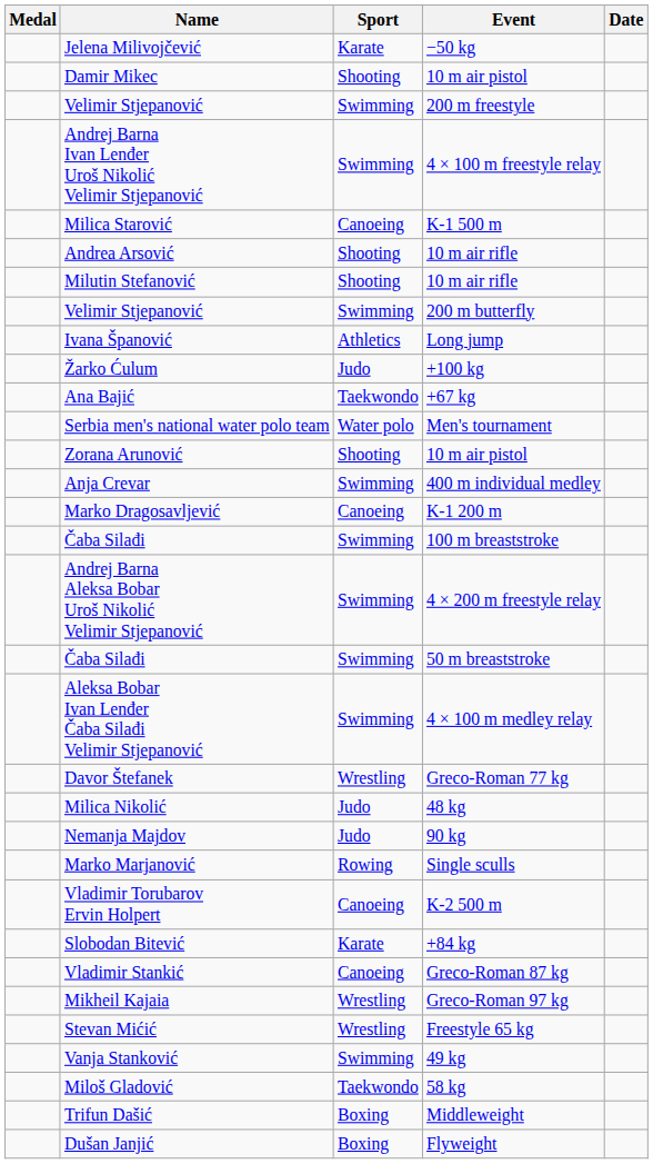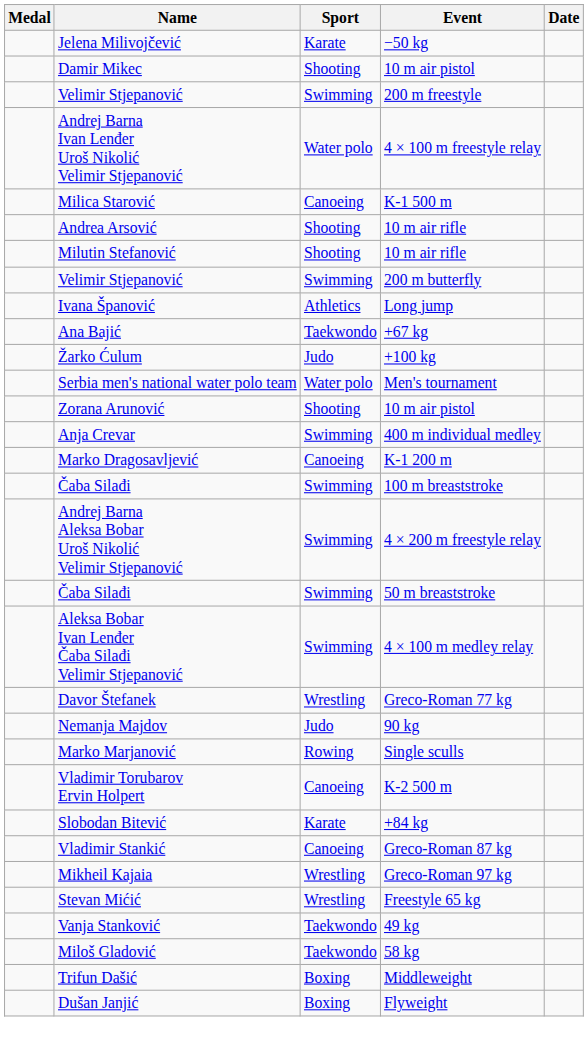 <table class="wikitable sortable" style="font-size: 95%;">
 <tr>
 <th>Medal</th>
 <th>Name</th>
 <th>Sport</th>
 <th>Event</th>
 <th>Date</th>
 </tr>
 <tr>
 <td></td>
 <td><a href='#'>Jelena Milivojčević</a></td>
 <td><a href='#'>Karate</a></td>
 <td><a href='#'>−50 kg</a></td>
 <td></td>
 </tr>
 <tr>
 <td></td>
 <td><a href='#'>Damir Mikec</a></td>
 <td><a href='#'>Shooting</a></td>
 <td><a href='#'>10 m air pistol</a></td>
 <td></td>
 </tr>
 <tr>
 <td></td>
 <td><a href='#'>Velimir Stjepanović</a></td>
 <td><a href='#'>Swimming</a></td>
 <td><a href='#'>200 m freestyle</a></td>
 <td></td>
 </tr>
 <tr>
 <td></td>
 <td><a href='#'>Andrej Barna</a><br><a href='#'>Ivan Lenđer</a><br><a href='#'>Uroš Nikolić</a><br><a href='#'>Velimir Stjepanović</a></td>
-<td><a href='#'>Swimming</a></td>
+<td><a href='#'>Water polo</a></td>
 <td><a href='#'>4 × 100 m freestyle relay</a></td>
 <td></td>
 </tr>
 <tr>
 <td></td>
 <td><a href='#'>Milica Starović</a></td>
 <td><a href='#'>Canoeing</a></td>
 <td><a href='#'>K-1 500 m</a></td>
 <td></td>
 </tr>
 <tr>
 <td></td>
 <td><a href='#'>Andrea Arsović</a></td>
 <td><a href='#'>Shooting</a></td>
 <td><a href='#'>10 m air rifle</a></td>
 <td></td>
 </tr>
 <tr>
 <td></td>
 <td><a href='#'>Milutin Stefanović</a></td>
 <td><a href='#'>Shooting</a></td>
 <td><a href='#'>10 m air rifle</a></td>
 <td></td>
 </tr>
 <tr>
 <td></td>
 <td><a href='#'>Velimir Stjepanović</a></td>
 <td><a href='#'>Swimming</a></td>
 <td><a href='#'>200 m butterfly</a></td>
 <td></td>
 </tr>
 <tr>
 <td></td>
 <td><a href='#'>Ivana Španović</a></td>
 <td><a href='#'>Athletics</a></td>
 <td><a href='#'>Long jump</a></td>
 <td></td>
 </tr>
 <tr>
 <td></td>
-<td><a href='#'>Žarko Ćulum</a></td>
-<td><a href='#'>Judo</a></td>
-<td><a href='#'>+100 kg</a></td>
+<td><a href='#'>Ana Bajić</a></td>
+<td><a href='#'>Taekwondo</a></td>
+<td><a href='#'>+67 kg</a></td>
 <td></td>
 </tr>
 <tr>
 <td></td>
-<td><a href='#'>Ana Bajić</a></td>
-<td><a href='#'>Taekwondo</a></td>
-<td><a href='#'>+67 kg</a></td>
+<td><a href='#'>Žarko Ćulum</a></td>
+<td><a href='#'>Judo</a></td>
+<td><a href='#'>+100 kg</a></td>
 <td></td>
 </tr>
 <tr>
 <td></td>
 <td><a href='#'>Serbia men's national water polo team</a><br></td>
 <td><a href='#'>Water polo</a></td>
 <td><a href='#'>Men's tournament</a></td>
 <td></td>
 </tr>
 <tr>
 <td></td>
 <td><a href='#'>Zorana Arunović</a></td>
 <td><a href='#'>Shooting</a></td>
 <td><a href='#'>10 m air pistol</a></td>
 <td></td>
 </tr>
 <tr>
 <td></td>
 <td><a href='#'>Anja Crevar</a></td>
 <td><a href='#'>Swimming</a></td>
 <td><a href='#'>400 m individual medley</a></td>
 <td></td>
 </tr>
 <tr>
 <td></td>
 <td><a href='#'>Marko Dragosavljević</a></td>
 <td><a href='#'>Canoeing</a></td>
 <td><a href='#'>K-1 200 m</a></td>
 <td></td>
 </tr>
 <tr>
 <td></td>
 <td><a href='#'>Čaba Silađi</a></td>
 <td><a href='#'>Swimming</a></td>
 <td><a href='#'>100 m breaststroke</a></td>
 <td></td>
 </tr>
 <tr>
 <td></td>
 <td><a href='#'>Andrej Barna</a><br><a href='#'>Aleksa Bobar</a><br><a href='#'>Uroš Nikolić</a><br><a href='#'>Velimir Stjepanović</a></td>
 <td><a href='#'>Swimming</a></td>
 <td><a href='#'>4 × 200 m freestyle relay</a></td>
 <td></td>
 </tr>
 <tr>
 <td></td>
 <td><a href='#'>Čaba Silađi</a></td>
 <td><a href='#'>Swimming</a></td>
 <td><a href='#'>50 m breaststroke</a></td>
 <td></td>
 </tr>
 <tr>
 <td></td>
 <td><a href='#'>Aleksa Bobar</a><br><a href='#'>Ivan Lenđer</a><br><a href='#'>Čaba Silađi</a><br><a href='#'>Velimir Stjepanović</a></td>
 <td><a href='#'>Swimming</a></td>
 <td><a href='#'>4 × 100 m medley relay</a></td>
 <td></td>
 </tr>
 <tr>
 <td></td>
 <td><a href='#'>Davor Štefanek</a></td>
 <td><a href='#'>Wrestling</a></td>
 <td><a href='#'>Greco-Roman 77 kg</a></td>
 <td></td>
 </tr>
 <tr>
 <td></td>
-<td><a href='#'>Milica Nikolić</a></td>
-<td><a href='#'>Judo</a></td>
-<td><a href='#'>48 kg</a></td>
-<td></td>
-</tr>
-<tr>
-<td></td>
 <td><a href='#'>Nemanja Majdov</a></td>
 <td><a href='#'>Judo</a></td>
 <td><a href='#'>90 kg</a></td>
 <td></td>
 </tr>
 <tr>
 <td></td>
 <td><a href='#'>Marko Marjanović</a></td>
 <td><a href='#'>Rowing</a></td>
 <td><a href='#'>Single sculls</a></td>
 <td></td>
 </tr>
 <tr>
 <td></td>
 <td><a href='#'>Vladimir Torubarov</a><br><a href='#'>Ervin Holpert</a></td>
 <td><a href='#'>Canoeing</a></td>
 <td><a href='#'>K-2 500 m</a></td>
 <td></td>
 </tr>
 <tr>
 <td></td>
 <td><a href='#'>Slobodan Bitević</a></td>
 <td><a href='#'>Karate</a></td>
 <td><a href='#'>+84 kg</a></td>
 <td></td>
 </tr>
 <tr>
 <td></td>
 <td><a href='#'>Vladimir Stankić</a></td>
 <td><a href='#'>Canoeing</a></td>
 <td><a href='#'>Greco-Roman 87 kg</a></td>
 <td></td>
 </tr>
 <tr>
 <td></td>
 <td><a href='#'>Mikheil Kajaia</a></td>
 <td><a href='#'>Wrestling</a></td>
 <td><a href='#'>Greco-Roman 97 kg</a></td>
 <td></td>
 </tr>
 <tr>
 <td></td>
 <td><a href='#'>Stevan Mićić</a></td>
 <td><a href='#'>Wrestling</a></td>
 <td><a href='#'>Freestyle 65 kg</a></td>
 <td></td>
 </tr>
 <tr>
 <td></td>
 <td><a href='#'>Vanja Stanković</a></td>
-<td><a href='#'>Swimming</a></td>
+<td><a href='#'>Taekwondo</a></td>
 <td><a href='#'>49 kg</a></td>
 <td></td>
 </tr>
 <tr>
 <td></td>
 <td><a href='#'>Miloš Gladović</a></td>
 <td><a href='#'>Taekwondo</a></td>
 <td><a href='#'>58 kg</a></td>
 <td></td>
 </tr>
 <tr>
 <td></td>
 <td><a href='#'>Trifun Dašić</a></td>
 <td><a href='#'>Boxing</a></td>
 <td><a href='#'>Middleweight</a></td>
 <td></td>
 </tr>
 <tr>
 <td></td>
 <td><a href='#'>Dušan Janjić</a></td>
 <td><a href='#'>Boxing</a></td>
 <td><a href='#'>Flyweight</a></td>
 <td></td>
 </tr>
 </table>
